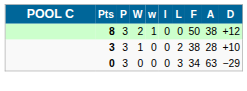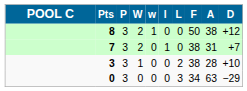 <table align=center cellpadding="3" cellspacing="0" style="background: #f9f9f9; border: 1px #aaa solid; border-collapse: collapse; font-size: 95%;" width=350>
 <tr bgcolor=#006699 style="color:white;">
 <th width=34% style=font-size:120%><strong>POOL C</strong></th>
 <th width=5%>Pts</th>
 <th width=5%>P</th>
 <th width=5%>W</th>
 <th width=5%>w</th>
 <th width=5%>l</th>
 <th width=5%>L</th>
 <th width=5%>F</th>
 <th width=5%>A</th>
 <th width=5%>D</th>
 </tr>
 <tr align=right bgcolor="#ccffcc">
 <td align=left></td>
 <td><strong>8</strong></td>
 <td>3</td>
 <td>2</td>
 <td>1</td>
 <td>0</td>
 <td>0</td>
 <td>50</td>
 <td>38</td>
 <td>+12</td>
+</tr>
+<tr align=right bgcolor="#ccffcc">
+<td align=left></td>
+<td><strong>7</strong></td>
+<td>3</td>
+<td>2</td>
+<td>0</td>
+<td>1</td>
+<td>0</td>
+<td>38</td>
+<td>31</td>
+<td>+7</td>
 </tr>
 <tr align=right>
 <td align=left></td>
 <td><strong>3</strong></td>
 <td>3</td>
 <td>1</td>
 <td>0</td>
 <td>0</td>
 <td>2</td>
 <td>38</td>
 <td>28</td>
 <td>+10</td>
 </tr>
 <tr align=right>
 <td align=left></td>
 <td><strong>0</strong></td>
 <td>3</td>
 <td>0</td>
 <td>0</td>
 <td>0</td>
 <td>3</td>
 <td>34</td>
 <td>63</td>
 <td>−29</td>
 </tr>
 </table>
